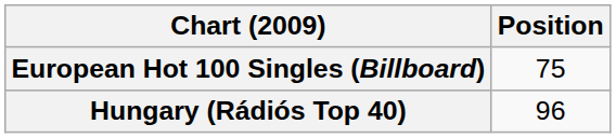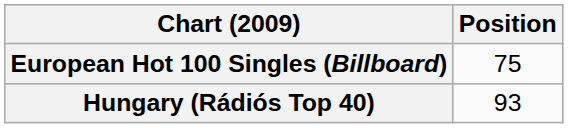 <table class="wikitable sortable plainrowheaders">
 <tr>
 <th scope="col">Chart (2009)</th>
 <th scope="col">Position</th>
 </tr>
 <tr>
 <th scope="row">European Hot 100 Singles (<em>Billboard</em>)</th>
 <td style="text-align:center;">75</td>
 </tr>
 <tr>
 <th scope="row">Hungary (Rádiós Top 40)</th>
-<td style="text-align:center;">96</td>
+<td style="text-align:center;">93</td>
 </tr>
 </table>
